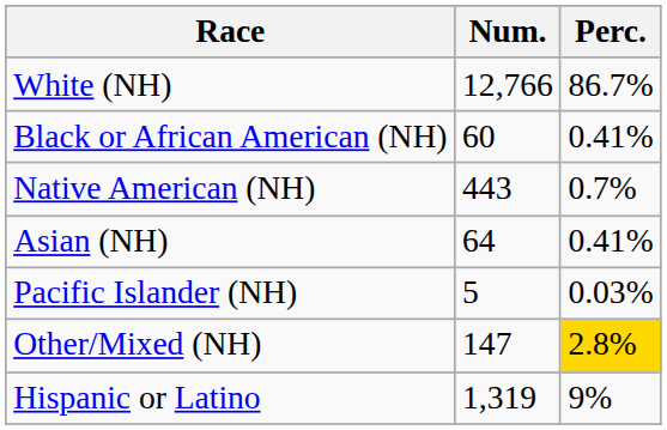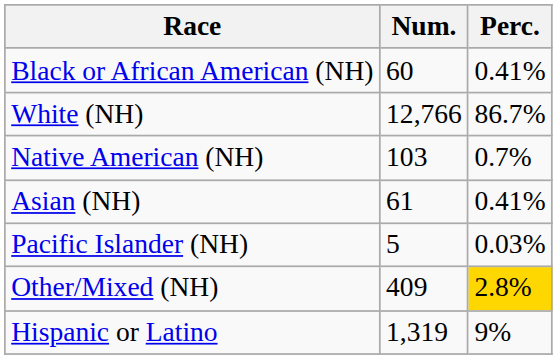 <table class="wikitable">
 <tr>
 <th>Race</th>
 <th>Num.</th>
 <th>Perc.</th>
 </tr>
 <tr>
+<td><a href='#'>Black or African American</a> (NH)</td>
+<td>60</td>
+<td>0.41%</td>
+</tr>
+<tr>
 <td><a href='#'>White</a> (NH)</td>
 <td>12,766</td>
 <td>86.7%</td>
 </tr>
 <tr>
-<td><a href='#'>Black or African American</a> (NH)</td>
-<td>60</td>
-<td>0.41%</td>
-</tr>
-<tr>
 <td><a href='#'>Native American</a> (NH)</td>
-<td>443</td>
+<td>103</td>
 <td>0.7%</td>
 </tr>
 <tr>
 <td><a href='#'>Asian</a> (NH)</td>
-<td>64</td>
+<td>61</td>
 <td>0.41%</td>
 </tr>
 <tr>
 <td><a href='#'>Pacific Islander</a> (NH)</td>
 <td>5</td>
 <td>0.03%</td>
 </tr>
 <tr>
 <td><a href='#'>Other/Mixed</a> (NH)</td>
-<td>147</td>
+<td>409</td>
 <td style="background: gold;">2.8%</td>
 </tr>
 <tr>
 <td><a href='#'>Hispanic</a> or <a href='#'>Latino</a></td>
 <td>1,319</td>
 <td>9%</td>
 </tr>
 </table>
